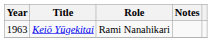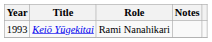 <table class="wikitable">
 <tr>
 <th>Year</th>
 <th>Title</th>
 <th>Role</th>
 <th>Notes</th>
 <th></th>
 </tr>
 <tr>
-<td>1963</td>
+<td>1993</td>
 <td><em><a href='#'>Keiō Yūgekitai</a></em></td>
 <td>Rami Nanahikari</td>
 <td></td>
 <td></td>
 </tr>
 <tr>
 </tr>
 </table>
